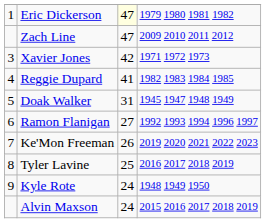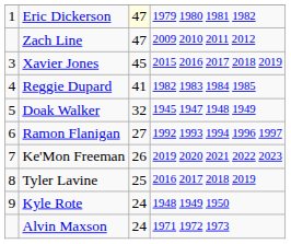 <table class="wikitable">
 <tr>
 </tr>
 <tr>
 <td>1</td>
 <td><a href='#'>Eric Dickerson</a></td>
 <td style="background: lightyellow;">47</td>
 <td style="font-size:80%;"><a href='#'>1979</a> <a href='#'>1980</a> <a href='#'>1981</a> <a href='#'>1982</a></td>
 </tr>
 <tr>
 <td></td>
 <td><a href='#'>Zach Line</a></td>
 <td>47</td>
 <td style="font-size:80%;"><a href='#'>2009</a> <a href='#'>2010</a> <a href='#'>2011</a> <a href='#'>2012</a></td>
 </tr>
 <tr>
 <td>3</td>
 <td><a href='#'>Xavier Jones</a></td>
-<td>42</td>
-<td style="font-size:80%;"><a href='#'>1971</a> <a href='#'>1972</a> <a href='#'>1973</a></td>
+<td>45</td>
+<td style="font-size:80%;"><a href='#'>2015</a> <a href='#'>2016</a> <a href='#'>2017</a> <a href='#'>2018</a> <a href='#'>2019</a></td>
 </tr>
 <tr>
 <td>4</td>
 <td><a href='#'>Reggie Dupard</a></td>
 <td>41</td>
 <td style="font-size:80%;"><a href='#'>1982</a> <a href='#'>1983</a> <a href='#'>1984</a> <a href='#'>1985</a></td>
 </tr>
 <tr>
 <td>5</td>
 <td><a href='#'>Doak Walker</a></td>
-<td>31</td>
+<td>32</td>
 <td style="font-size:80%;"><a href='#'>1945</a> <a href='#'>1947</a> <a href='#'>1948</a> <a href='#'>1949</a></td>
 </tr>
 <tr>
 <td>6</td>
 <td><a href='#'>Ramon Flanigan</a></td>
 <td>27</td>
 <td style="font-size:80%;"><a href='#'>1992</a> <a href='#'>1993</a> <a href='#'>1994</a> <a href='#'>1996</a> <a href='#'>1997</a></td>
 </tr>
 <tr>
 <td>7</td>
 <td>Ke'Mon Freeman</td>
 <td>26</td>
 <td style="font-size:80%;"><a href='#'>2019</a> <a href='#'>2020</a> <a href='#'>2021</a> <a href='#'>2022</a> <a href='#'>2023</a></td>
 </tr>
 <tr>
 <td>8</td>
 <td>Tyler Lavine</td>
 <td>25</td>
 <td style="font-size:80%;"><a href='#'>2016</a> <a href='#'>2017</a> <a href='#'>2018</a> <a href='#'>2019</a></td>
 </tr>
 <tr>
 <td>9</td>
 <td><a href='#'>Kyle Rote</a></td>
 <td>24</td>
 <td style="font-size:80%;"><a href='#'>1948</a> <a href='#'>1949</a> <a href='#'>1950</a></td>
 </tr>
 <tr>
 <td></td>
 <td><a href='#'>Alvin Maxson</a></td>
 <td>24</td>
-<td style="font-size:80%;"><a href='#'>2015</a> <a href='#'>2016</a> <a href='#'>2017</a> <a href='#'>2018</a> <a href='#'>2019</a></td>
+<td style="font-size:80%;"><a href='#'>1971</a> <a href='#'>1972</a> <a href='#'>1973</a></td>
 </tr>
 </table>
